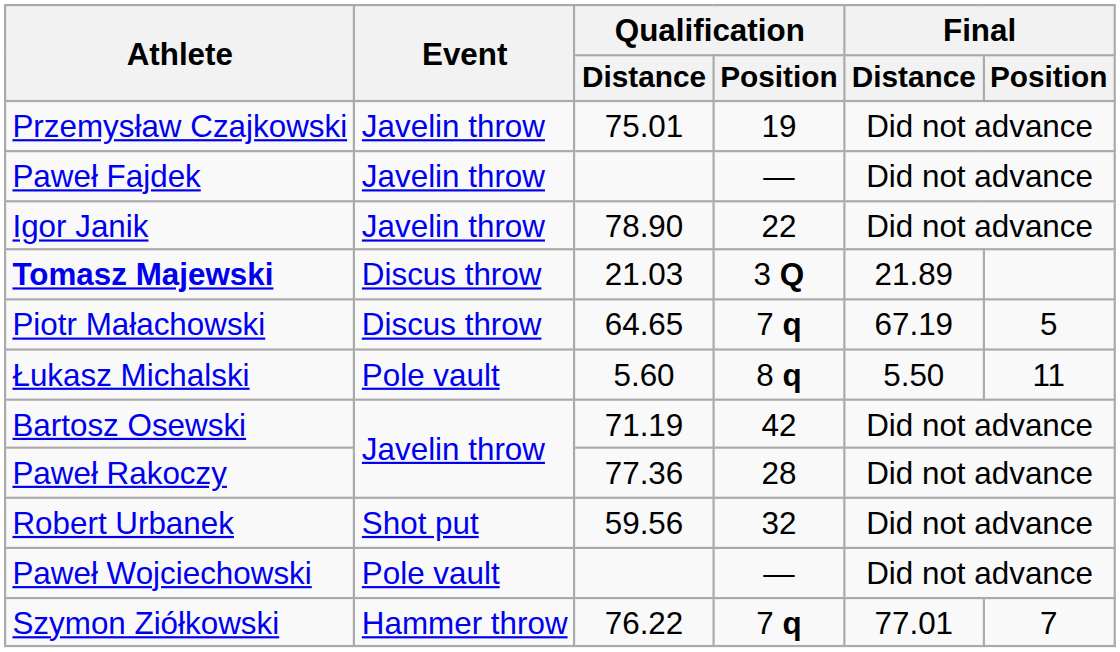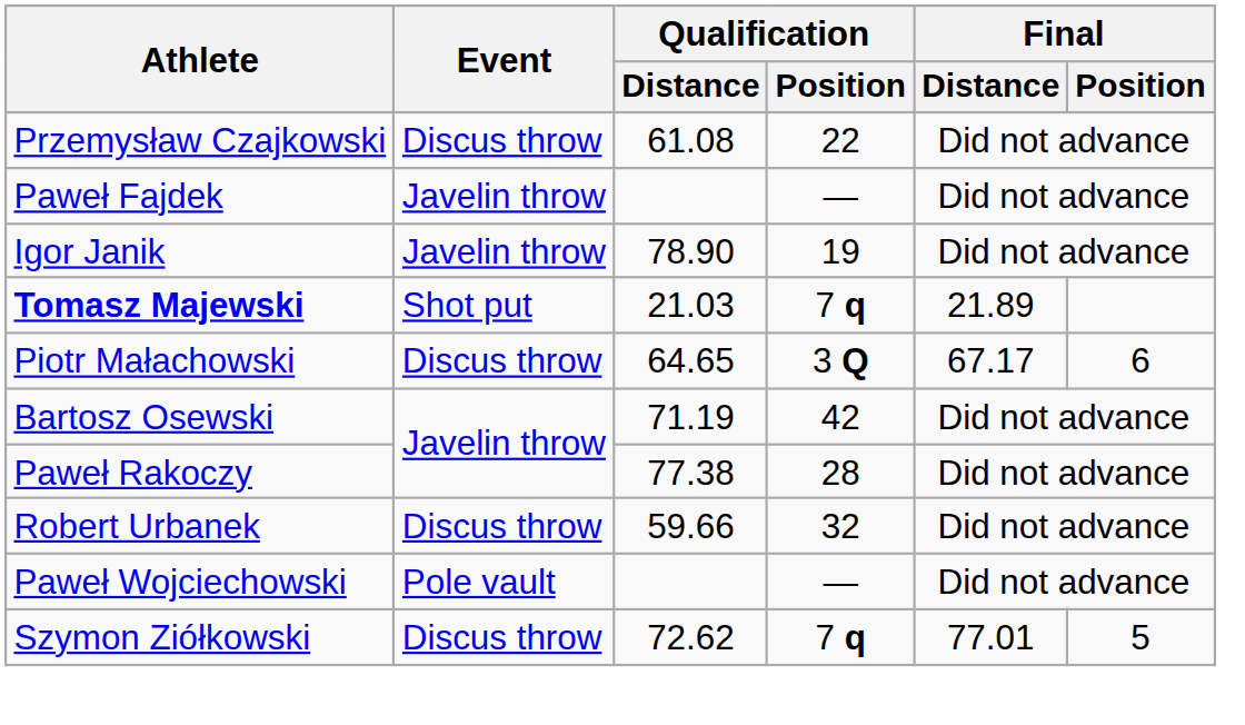 <table class=wikitable style="font-size:90%">
 <tr>
 <th rowspan="2">Athlete</th>
 <th rowspan="2">Event</th>
 <th colspan="2">Qualification</th>
 <th colspan="2">Final</th>
 </tr>
 <tr style="font-size:95%">
 <th>Distance</th>
 <th>Position</th>
 <th>Distance</th>
 <th>Position</th>
 </tr>
 <tr align=center>
 <td align=left><a href='#'>Przemysław Czajkowski</a></td>
-<td align=left><a href='#'>Javelin throw</a></td>
-<td>75.01</td>
-<td>19</td>
+<td align=left><a href='#'>Discus throw</a></td>
+<td>61.08</td>
+<td>22</td>
 <td colspan=2>Did not advance</td>
 </tr>
 <tr align=center>
 <td align=left><a href='#'>Paweł Fajdek</a></td>
 <td align=left><a href='#'>Javelin throw</a></td>
 <td></td>
 <td>—</td>
 <td colspan=2>Did not advance</td>
 </tr>
 <tr align=center>
 <td align=left><a href='#'>Igor Janik</a></td>
 <td align=left><a href='#'>Javelin throw</a></td>
 <td>78.90</td>
-<td>22</td>
+<td>19</td>
 <td colspan=2>Did not advance</td>
 </tr>
 <tr align=center>
 <td align=left><strong><a href='#'>Tomasz Majewski</a></strong></td>
-<td align=left><a href='#'>Discus throw</a></td>
+<td align=left><a href='#'>Shot put</a></td>
 <td>21.03</td>
-<td>3 <strong>Q</strong></td>
+<td>7 <strong>q</strong></td>
 <td>21.89</td>
 <td></td>
 </tr>
 <tr align=center>
 <td align=left><a href='#'>Piotr Małachowski</a></td>
 <td align=left><a href='#'>Discus throw</a></td>
 <td>64.65</td>
-<td>7 <strong>q</strong></td>
-<td>67.19</td>
-<td>5</td>
-</tr>
-<tr align=center>
-<td align=left><a href='#'>Łukasz Michalski</a></td>
-<td align=left><a href='#'>Pole vault</a></td>
-<td>5.60</td>
-<td>8 <strong>q</strong></td>
-<td>5.50</td>
-<td>11</td>
+<td>3 <strong>Q</strong></td>
+<td>67.17</td>
+<td>6</td>
 </tr>
 <tr align=center>
 <td align=left><a href='#'>Bartosz Osewski</a></td>
 <td align=left rowspan=2><a href='#'>Javelin throw</a></td>
 <td>71.19</td>
 <td>42</td>
 <td colspan=2>Did not advance</td>
 </tr>
 <tr align=center>
 <td align=left><a href='#'>Paweł Rakoczy</a></td>
-<td>77.36</td>
+<td>77.38</td>
 <td>28</td>
 <td colspan=2>Did not advance</td>
 </tr>
 <tr align=center>
 <td align=left><a href='#'>Robert Urbanek</a></td>
-<td align=left><a href='#'>Shot put</a></td>
-<td>59.56</td>
+<td align=left><a href='#'>Discus throw</a></td>
+<td>59.66</td>
 <td>32</td>
 <td colspan=2>Did not advance</td>
 </tr>
 <tr align=center>
 <td align=left><a href='#'>Paweł Wojciechowski</a></td>
 <td align=left><a href='#'>Pole vault</a></td>
 <td></td>
 <td>—</td>
 <td colspan=2>Did not advance</td>
 </tr>
 <tr align=center>
 <td align=left><a href='#'>Szymon Ziółkowski</a></td>
-<td align=left><a href='#'>Hammer throw</a></td>
-<td>76.22</td>
+<td align=left><a href='#'>Discus throw</a></td>
+<td>72.62</td>
 <td>7 <strong>q</strong></td>
 <td>77.01</td>
-<td>7</td>
+<td>5</td>
 </tr>
 </table>
